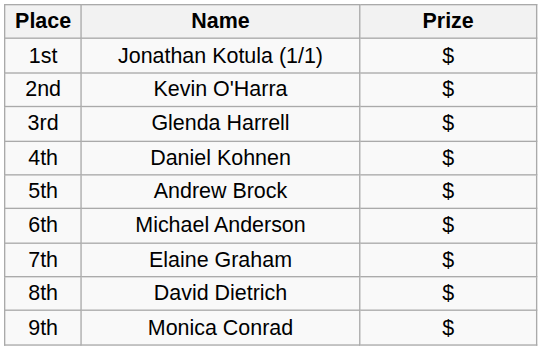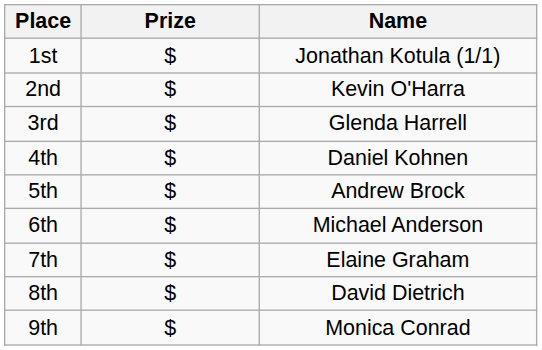 <table class="wikitable">
 <tr>
 <th width="50">Place</th>
+<th width="125">Prize</th>
 <th width="200">Name</th>
-<th width="125">Prize</th>
 </tr>
 <tr>
 <td align = "center">1st</td>
+<td align = "center">$</td>
 <td align = "center">Jonathan Kotula (1/1)</td>
-<td align = "center">$</td>
 </tr>
 <tr>
 <td align = "center">2nd</td>
+<td align = "center">$</td>
 <td align = "center">Kevin O'Harra</td>
-<td align = "center">$</td>
 </tr>
 <tr>
 <td align = "center">3rd</td>
+<td align = "center">$</td>
 <td align = "center">Glenda Harrell</td>
-<td align = "center">$</td>
 </tr>
 <tr>
 <td align = "center">4th</td>
+<td align = "center">$</td>
 <td align = "center">Daniel Kohnen</td>
-<td align = "center">$</td>
 </tr>
 <tr>
 <td align = "center">5th</td>
+<td align = "center">$</td>
 <td align = "center">Andrew Brock</td>
-<td align = "center">$</td>
 </tr>
 <tr>
 <td align = "center">6th</td>
+<td align = "center">$</td>
 <td align = "center">Michael Anderson</td>
-<td align = "center">$</td>
 </tr>
 <tr>
 <td align = "center">7th</td>
+<td align = "center">$</td>
 <td align = "center">Elaine Graham</td>
-<td align = "center">$</td>
 </tr>
 <tr>
 <td align = "center">8th</td>
+<td align = "center">$</td>
 <td align = "center">David Dietrich</td>
-<td align = "center">$</td>
 </tr>
 <tr>
 <td align = "center">9th</td>
+<td align = "center">$</td>
 <td align = "center">Monica Conrad</td>
-<td align = "center">$</td>
 </tr>
 </table>
